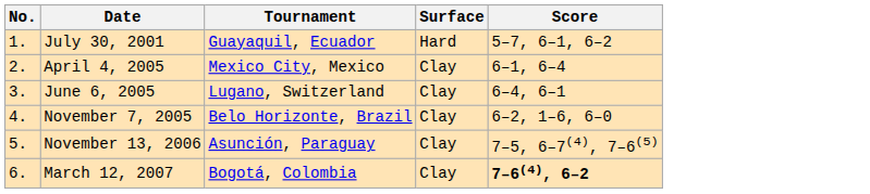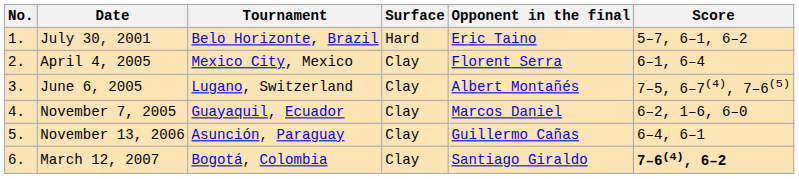 <table class="sortable wikitable">
 <tr>
 <th>No.</th>
 <th>Date</th>
 <th>Tournament</th>
 <th>Surface</th>
+<th>Opponent in the final</th>
 <th>Score</th>
 </tr>
 <tr bgcolor="moccasin">
 <td>1.</td>
 <td>July 30, 2001</td>
-<td><a href='#'>Guayaquil</a>, <a href='#'>Ecuador</a></td>
+<td><a href='#'>Belo Horizonte</a>, <a href='#'>Brazil</a></td>
 <td>Hard</td>
+<td> <a href='#'>Eric Taino</a></td>
 <td>5–7, 6–1, 6–2</td>
 </tr>
 <tr bgcolor="moccasin">
 <td>2.</td>
 <td>April 4, 2005</td>
 <td><a href='#'>Mexico City</a>, Mexico</td>
 <td>Clay</td>
+<td> <a href='#'>Florent Serra</a></td>
 <td>6–1, 6–4</td>
 </tr>
 <tr bgcolor="moccasin">
 <td>3.</td>
 <td>June 6, 2005</td>
 <td><a href='#'>Lugano</a>, Switzerland</td>
 <td>Clay</td>
-<td>6–4, 6–1</td>
+<td> <a href='#'>Albert Montañés</a></td>
+<td>7–5, 6–7<sup>(4)</sup>, 7–6<sup>(5)</sup></td>
 </tr>
 <tr bgcolor="moccasin">
 <td>4.</td>
 <td>November 7, 2005</td>
-<td><a href='#'>Belo Horizonte</a>, <a href='#'>Brazil</a></td>
+<td><a href='#'>Guayaquil</a>, <a href='#'>Ecuador</a></td>
 <td>Clay</td>
+<td> <a href='#'>Marcos Daniel</a></td>
 <td>6–2, 1–6, 6–0</td>
 </tr>
 <tr bgcolor="moccasin">
 <td>5.</td>
 <td>November 13, 2006</td>
 <td><a href='#'>Asunción</a>, <a href='#'>Paraguay</a></td>
 <td>Clay</td>
-<td>7–5, 6–7<sup>(4)</sup>, 7–6<sup>(5)</sup></td>
+<td> <a href='#'>Guillermo Cañas</a></td>
+<td>6–4, 6–1</td>
 </tr>
 <tr bgcolor="moccasin">
 <td>6.</td>
 <td>March 12, 2007</td>
 <td><a href='#'>Bogotá</a>, <a href='#'>Colombia</a></td>
 <td>Clay</td>
+<td> <a href='#'>Santiago Giraldo</a></td>
 <td><strong>7–6<sup>(4)</sup>, 6–2</strong></td>
 </tr>
 </table>
